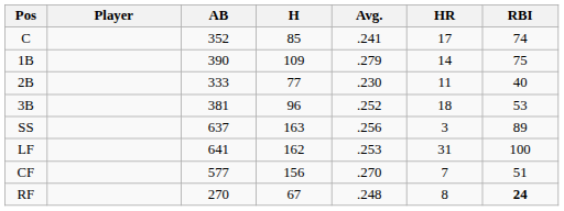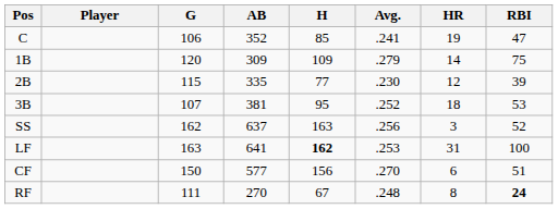 <table class="wikitable sortable">
 <tr>
 <th bgcolor="#DDDDFF" width="5%">Pos</th>
 <th bgcolor="#DDDDFF" width="16%">Player</th>
+<th bgcolor="#DDDDFF" width="9%">G</th>
 <th bgcolor="#DDDDFF" width="9%">AB</th>
 <th bgcolor="#DDDDFF" width="9%">H</th>
 <th bgcolor="#DDDDFF" width="9%">Avg.</th>
 <th bgcolor="#DDDDFF" width="9%">HR</th>
 <th bgcolor="#DDDDFF" width="9%">RBI</th>
 </tr>
 <tr align="center">
 <td>C</td>
 <td></td>
+<td>106</td>
 <td>352</td>
 <td>85</td>
 <td>.241</td>
-<td>17</td>
-<td>74</td>
+<td>19</td>
+<td>47</td>
 </tr>
 <tr align="center">
 <td>1B</td>
 <td></td>
-<td>390</td>
+<td>120</td>
+<td>309</td>
 <td>109</td>
 <td>.279</td>
 <td>14</td>
 <td>75</td>
 </tr>
 <tr align="center">
 <td>2B</td>
 <td></td>
-<td>333</td>
+<td>115</td>
+<td>335</td>
 <td>77</td>
 <td>.230</td>
-<td>11</td>
-<td>40</td>
+<td>12</td>
+<td>39</td>
 </tr>
 <tr align="center">
 <td>3B</td>
 <td></td>
+<td>107</td>
 <td>381</td>
-<td>96</td>
+<td>95</td>
 <td>.252</td>
 <td>18</td>
 <td>53</td>
 </tr>
 <tr align="center">
 <td>SS</td>
 <td></td>
+<td>162</td>
 <td>637</td>
 <td>163</td>
 <td>.256</td>
 <td>3</td>
-<td>89</td>
+<td>52</td>
 </tr>
 <tr align="center">
 <td>LF</td>
 <td></td>
+<td>163</td>
 <td>641</td>
-<td>162</td>
+<td><strong>162</strong></td>
 <td>.253</td>
 <td>31</td>
 <td>100</td>
 </tr>
 <tr align="center">
 <td>CF</td>
 <td></td>
+<td>150</td>
 <td>577</td>
 <td>156</td>
 <td>.270</td>
-<td>7</td>
+<td>6</td>
 <td>51</td>
 </tr>
 <tr align="center">
 <td>RF</td>
 <td></td>
+<td>111</td>
 <td>270</td>
 <td>67</td>
 <td>.248</td>
 <td>8</td>
 <td><strong>24</strong></td>
 </tr>
 </table>
